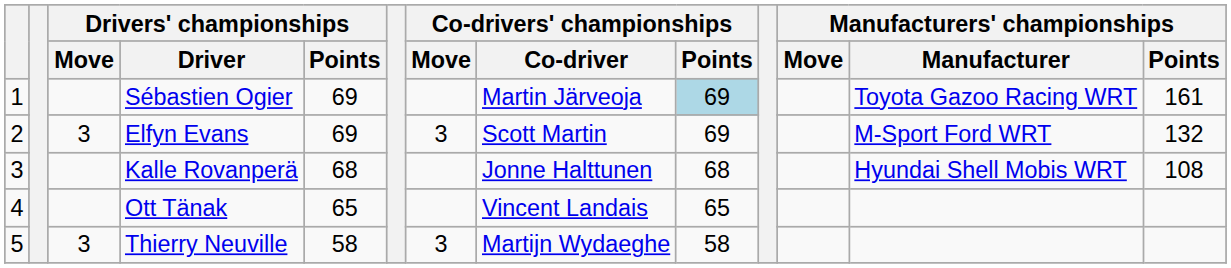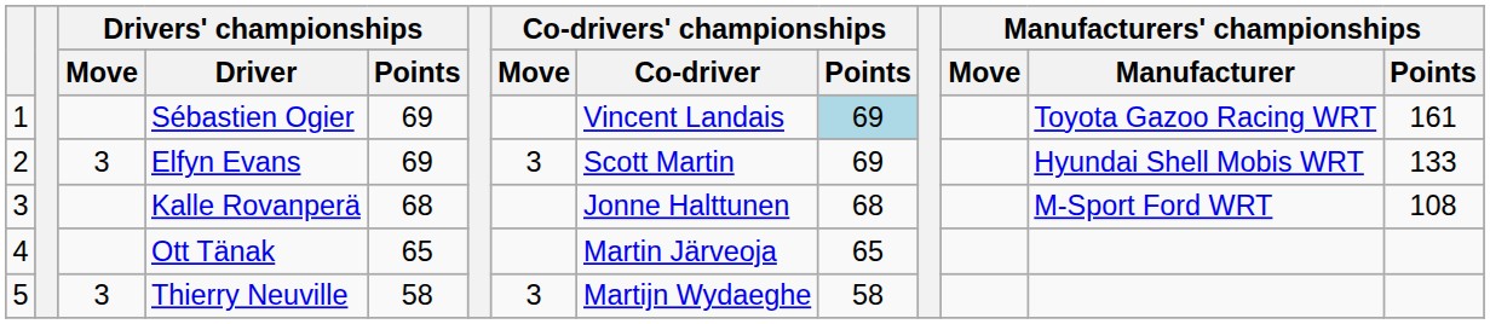 <table class="wikitable" style="font-size:85%;">
 <tr>
 <th rowspan="2"></th>
 <th rowspan="7" style="width:5px;"></th>
 <th colspan="3">Drivers' championships</th>
 <th rowspan="7" style="width:5px;"></th>
 <th colspan="3" nowrap>Co-drivers' championships</th>
 <th rowspan="7" style="width:5px;"></th>
 <th colspan="3" nowrap>Manufacturers' championships</th>
 </tr>
 <tr>
 <th>Move</th>
 <th>Driver</th>
 <th>Points</th>
 <th>Move</th>
 <th>Co-driver</th>
 <th>Points</th>
 <th>Move</th>
 <th>Manufacturer</th>
 <th>Points</th>
 </tr>
 <tr>
 <td align="center">1</td>
 <td align="center"></td>
 <td><a href='#'>Sébastien Ogier</a></td>
 <td align="center">69</td>
 <td align="center"></td>
-<td><a href='#'>Martin Järveoja</a></td>
+<td><a href='#'>Vincent Landais</a></td>
 <td align="center" style="background: lightblue;">69</td>
 <td align="center"></td>
 <td><a href='#'>Toyota Gazoo Racing WRT</a></td>
 <td align="center">161</td>
 </tr>
 <tr>
 <td align="center">2</td>
 <td align="center"> 3</td>
 <td><a href='#'>Elfyn Evans</a></td>
 <td align="center">69</td>
 <td align="center"> 3</td>
 <td><a href='#'>Scott Martin</a></td>
 <td align="center">69</td>
 <td align="center"></td>
-<td><a href='#'>M-Sport Ford WRT</a></td>
-<td align="center">132</td>
+<td><a href='#'>Hyundai Shell Mobis WRT</a></td>
+<td align="center">133</td>
 </tr>
 <tr>
 <td align="center">3</td>
 <td align="center"></td>
 <td><a href='#'>Kalle Rovanperä</a></td>
 <td align="center">68</td>
 <td align="center"></td>
 <td><a href='#'>Jonne Halttunen</a></td>
 <td align="center">68</td>
 <td align="center"></td>
-<td><a href='#'>Hyundai Shell Mobis WRT</a></td>
+<td><a href='#'>M-Sport Ford WRT</a></td>
 <td align="center">108</td>
 </tr>
 <tr>
 <td align="center">4</td>
 <td align="center"></td>
 <td><a href='#'>Ott Tänak</a></td>
 <td align="center">65</td>
 <td align="center"></td>
-<td><a href='#'>Vincent Landais</a></td>
+<td><a href='#'>Martin Järveoja</a></td>
 <td align="center">65</td>
 <td></td>
 <td></td>
 <td></td>
 </tr>
 <tr>
 <td align="center">5</td>
 <td align="center"> 3</td>
 <td><a href='#'>Thierry Neuville</a></td>
 <td align="center">58</td>
 <td align="center"> 3</td>
 <td><a href='#'>Martijn Wydaeghe</a></td>
 <td align="center">58</td>
 <td></td>
 <td></td>
 <td></td>
 </tr>
 </table>
